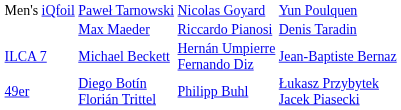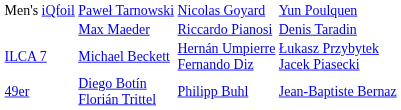 <table>
 <tr>
 <td>Men's <a href='#'>iQfoil</a><br> </td>
 <td><a href='#'>Paweł Tarnowski</a><br></td>
 <td><a href='#'>Nicolas Goyard</a><br></td>
 <td><a href='#'>Yun Poulquen</a><br></td>
 </tr>
 <tr>
 <td><br> </td>
 <td><a href='#'>Max Maeder</a><br></td>
 <td><a href='#'>Riccardo Pianosi</a><br></td>
 <td><a href='#'>Denis Taradin</a><br></td>
 </tr>
 <tr>
 <td><a href='#'>ILCA 7</a><br> </td>
 <td><a href='#'>Michael Beckett</a><br></td>
 <td><a href='#'>Hernán Umpierre</a><br><a href='#'>Fernando Diz</a><br></td>
-<td><a href='#'>Jean-Baptiste Bernaz</a><br></td>
+<td><a href='#'>Łukasz Przybytek</a><br><a href='#'>Jacek Piasecki</a><br></td>
 </tr>
 <tr>
 <td><a href='#'>49er</a><br> </td>
 <td><a href='#'>Diego Botín</a><br><a href='#'>Florián Trittel</a><br></td>
 <td><a href='#'>Philipp Buhl</a><br></td>
-<td><a href='#'>Łukasz Przybytek</a><br><a href='#'>Jacek Piasecki</a><br></td>
+<td><a href='#'>Jean-Baptiste Bernaz</a><br></td>
 </tr>
 </table>
